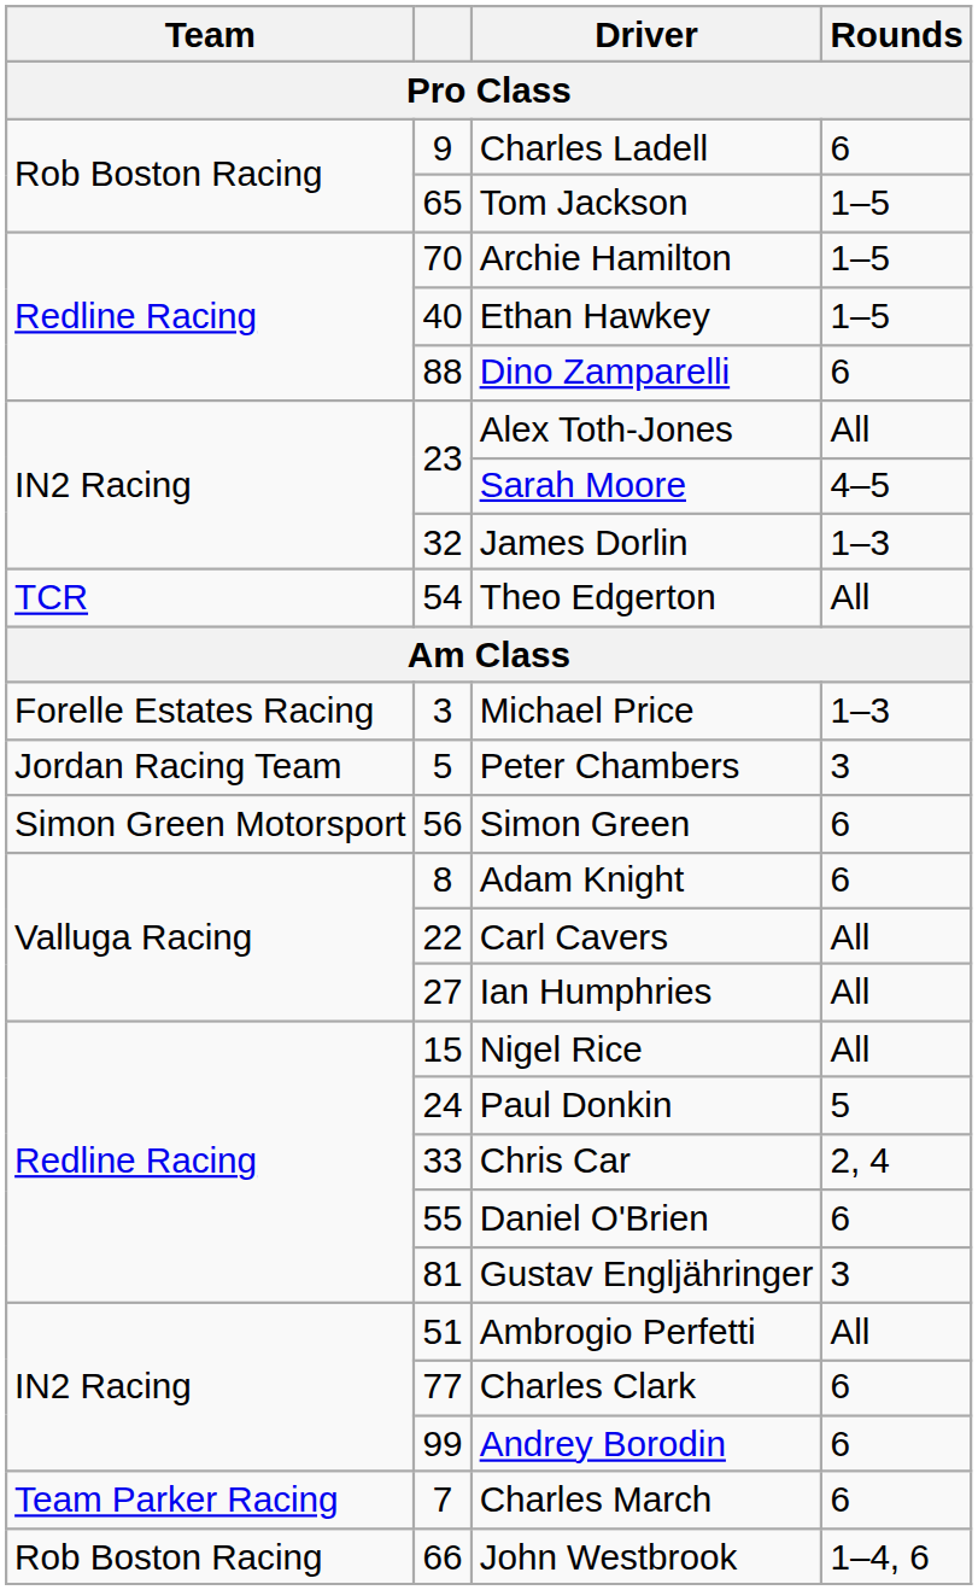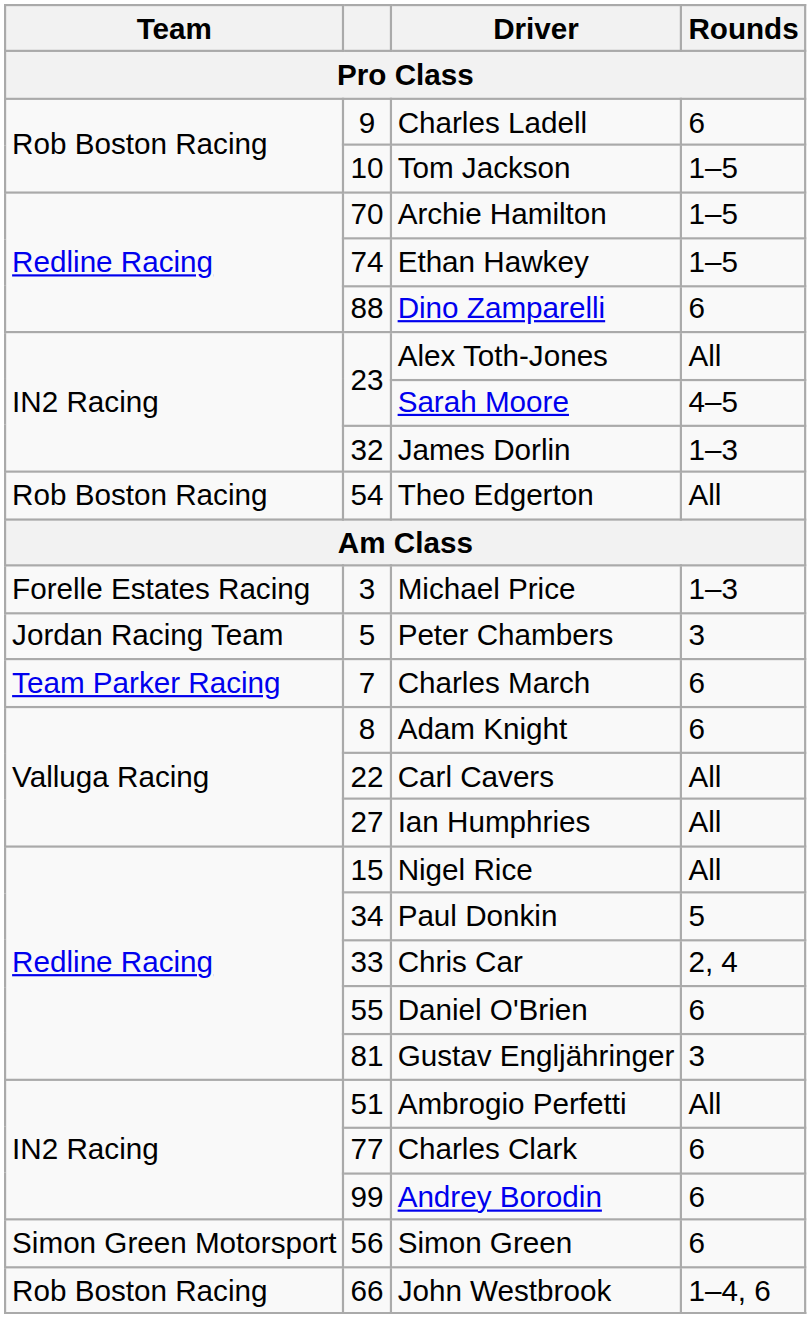 <table class="wikitable" style="font-size: 85%;">
 <tr>
 <th>Team</th>
 <th></th>
 <th>Driver</th>
 <th>Rounds</th>
 </tr>
 <tr>
 <th colspan=4>Pro Class</th>
 </tr>
 <tr>
 <td rowspan=2>Rob Boston Racing</td>
 <td align=center>9</td>
 <td> Charles Ladell</td>
 <td>6</td>
 </tr>
 <tr>
-<td align=center>65</td>
+<td align=center>10</td>
 <td> Tom Jackson</td>
 <td>1–5</td>
 </tr>
 <tr>
 <td rowspan=3><a href='#'>Redline Racing</a></td>
 <td align=center>70</td>
 <td> Archie Hamilton</td>
 <td>1–5</td>
 </tr>
 <tr>
-<td align=center>40</td>
+<td align=center>74</td>
 <td> Ethan Hawkey</td>
 <td>1–5</td>
 </tr>
 <tr>
 <td align=center>88</td>
 <td> <a href='#'>Dino Zamparelli</a></td>
 <td>6</td>
 </tr>
 <tr>
 <td rowspan=3>IN2 Racing</td>
 <td rowspan=2 align=center>23</td>
 <td> Alex Toth-Jones</td>
 <td>All</td>
 </tr>
 <tr>
 <td> <a href='#'>Sarah Moore</a></td>
 <td>4–5</td>
 </tr>
 <tr>
 <td align=center>32</td>
 <td> James Dorlin</td>
 <td>1–3</td>
 </tr>
 <tr>
-<td><a href='#'>TCR</a></td>
+<td>Rob Boston Racing</td>
 <td align=center>54</td>
 <td> Theo Edgerton</td>
 <td>All</td>
 </tr>
 <tr>
 <th colspan=4>Am Class</th>
 </tr>
 <tr>
 <td>Forelle Estates Racing</td>
 <td align=center>3</td>
 <td> Michael Price</td>
 <td>1–3</td>
 </tr>
 <tr>
 <td>Jordan Racing Team</td>
 <td align=center>5</td>
 <td> Peter Chambers</td>
 <td>3</td>
 </tr>
 <tr>
-<td>Simon Green Motorsport</td>
-<td align=center>56</td>
-<td> Simon Green</td>
+<td><a href='#'>Team Parker Racing</a></td>
+<td align=center>7</td>
+<td> Charles March</td>
 <td>6</td>
 </tr>
 <tr>
 <td rowspan=3>Valluga Racing</td>
 <td align=center>8</td>
 <td> Adam Knight</td>
 <td>6</td>
 </tr>
 <tr>
 <td align=center>22</td>
 <td> Carl Cavers</td>
 <td>All</td>
 </tr>
 <tr>
 <td align=center>27</td>
 <td> Ian Humphries</td>
 <td>All</td>
 </tr>
 <tr>
 <td rowspan=5><a href='#'>Redline Racing</a></td>
 <td align=center>15</td>
 <td> Nigel Rice</td>
 <td>All</td>
 </tr>
 <tr>
-<td align=center>24</td>
+<td align=center>34</td>
 <td> Paul Donkin</td>
 <td>5</td>
 </tr>
 <tr>
 <td align=center>33</td>
 <td> Chris Car</td>
 <td>2, 4</td>
 </tr>
 <tr>
 <td align=center>55</td>
 <td> Daniel O'Brien</td>
 <td>6</td>
 </tr>
 <tr>
 <td align=center>81</td>
 <td> Gustav Engljähringer</td>
 <td>3</td>
 </tr>
 <tr>
 <td rowspan=3>IN2 Racing</td>
 <td align=center>51</td>
 <td> Ambrogio Perfetti</td>
 <td>All</td>
 </tr>
 <tr>
 <td align=center>77</td>
 <td> Charles Clark</td>
 <td>6</td>
 </tr>
 <tr>
 <td align=center>99</td>
 <td> <a href='#'>Andrey Borodin</a></td>
 <td>6</td>
 </tr>
 <tr>
-<td><a href='#'>Team Parker Racing</a></td>
-<td align=center>7</td>
-<td> Charles March</td>
+<td>Simon Green Motorsport</td>
+<td align=center>56</td>
+<td> Simon Green</td>
 <td>6</td>
 </tr>
 <tr>
 <td>Rob Boston Racing</td>
 <td align=center>66</td>
 <td> John Westbrook</td>
 <td>1–4, 6</td>
 </tr>
 <tr>
 </tr>
 </table>
